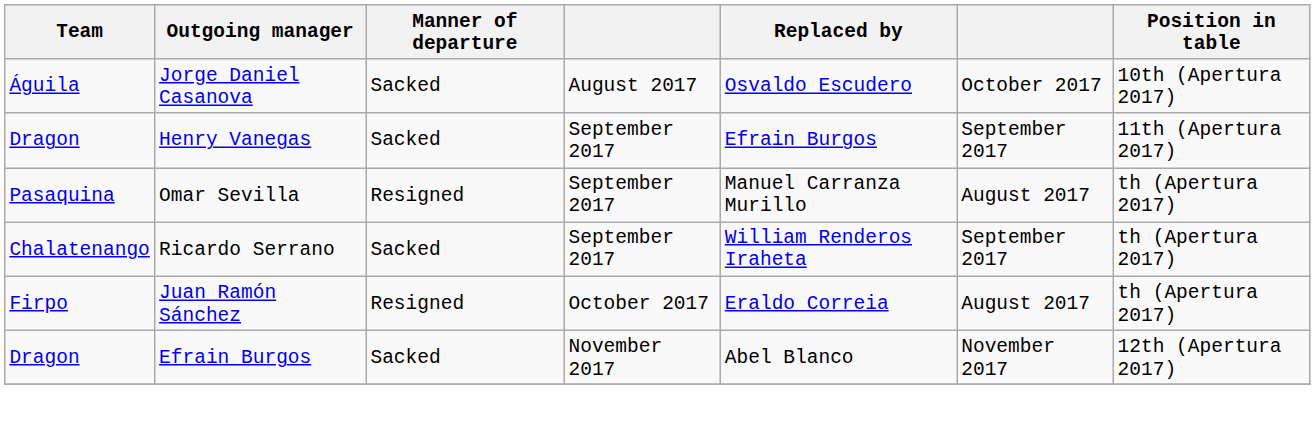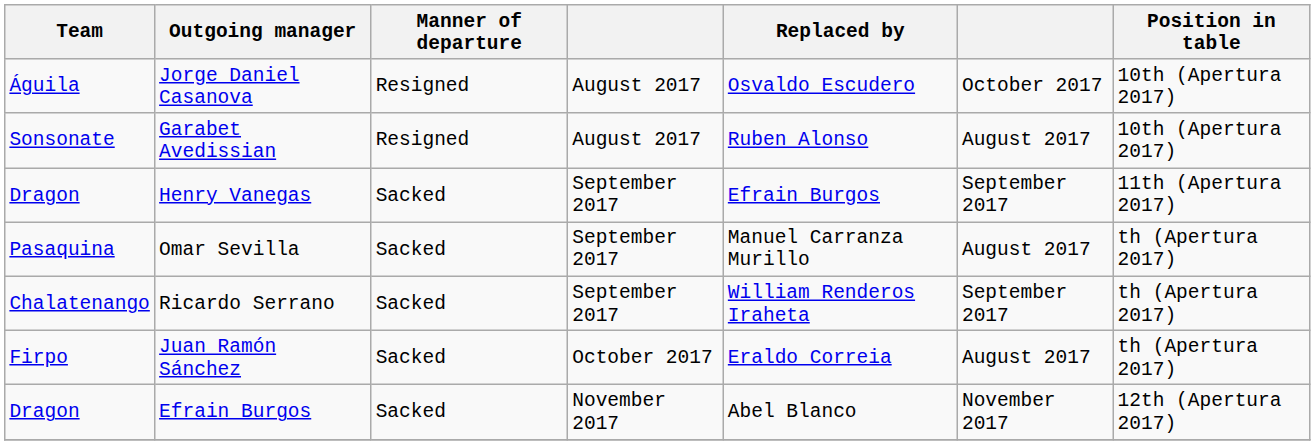 <table class="wikitable">
 <tr>
 <th>Team</th>
 <th>Outgoing manager</th>
 <th>Manner of departure</th>
 <th></th>
 <th>Replaced by</th>
 <th></th>
 <th width=125px>Position in table</th>
 </tr>
 <tr>
 <td><a href='#'>Águila</a></td>
 <td> <a href='#'>Jorge Daniel Casanova</a></td>
-<td>Sacked</td>
+<td>Resigned</td>
 <td>August 2017</td>
 <td> <a href='#'>Osvaldo Escudero</a></td>
 <td>October 2017</td>
+<td>10th (Apertura 2017)</td>
+</tr>
+<tr>
+<td><a href='#'>Sonsonate</a></td>
+<td> <a href='#'>Garabet Avedissian</a></td>
+<td>Resigned</td>
+<td>August 2017</td>
+<td> <a href='#'>Ruben Alonso</a></td>
+<td>August 2017</td>
 <td>10th (Apertura 2017)</td>
 </tr>
 <tr>
 <td><a href='#'>Dragon</a></td>
 <td> <a href='#'>Henry Vanegas</a></td>
 <td>Sacked</td>
 <td>September 2017</td>
 <td> <a href='#'>Efrain Burgos</a></td>
 <td>September 2017</td>
 <td>11th (Apertura 2017)</td>
 </tr>
 <tr>
 <td><a href='#'>Pasaquina</a></td>
 <td> Omar Sevilla</td>
-<td>Resigned</td>
+<td>Sacked</td>
 <td>September 2017</td>
 <td> Manuel Carranza Murillo</td>
 <td>August 2017</td>
 <td>th (Apertura 2017)</td>
 </tr>
 <tr>
 <td><a href='#'>Chalatenango</a></td>
 <td> Ricardo Serrano</td>
 <td>Sacked</td>
 <td>September 2017</td>
 <td> <a href='#'>William Renderos Iraheta</a></td>
 <td>September 2017</td>
 <td>th (Apertura 2017)</td>
 </tr>
 <tr>
 <td><a href='#'>Firpo</a></td>
 <td> <a href='#'>Juan Ramón Sánchez</a></td>
-<td>Resigned</td>
+<td>Sacked</td>
 <td>October 2017</td>
 <td> <a href='#'>Eraldo Correia</a></td>
 <td>August 2017</td>
 <td>th (Apertura 2017)</td>
 </tr>
 <tr>
 <td><a href='#'>Dragon</a></td>
 <td> <a href='#'>Efrain Burgos</a></td>
 <td>Sacked</td>
 <td>November 2017</td>
 <td> Abel Blanco</td>
 <td>November 2017</td>
 <td>12th (Apertura 2017)</td>
 </tr>
 <tr>
 </tr>
 </table>
